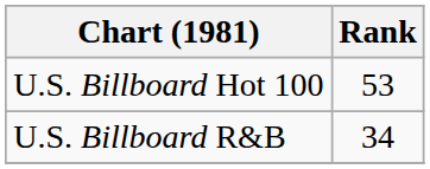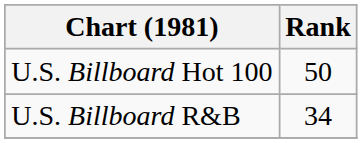 <table class="wikitable">
 <tr>
 <th align="left">Chart (1981)</th>
 <th style="text-align:center;">Rank</th>
 </tr>
 <tr>
 <td>U.S. <em>Billboard</em> Hot 100</td>
-<td style="text-align:center;">53</td>
+<td style="text-align:center;">50</td>
 </tr>
 <tr>
 <td>U.S. <em>Billboard</em> R&B </td>
 <td style="text-align:center;">34</td>
 </tr>
 <tr>
 </tr>
 </table>
